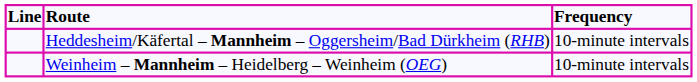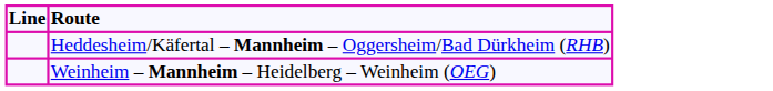 <table bgcolor="#DDDDFF cellpadding" = "6" cellspacing="2" style="text-align:left; margin-left:20px">
 <tr bgcolor="#F8F8FF">
 <th>Line</th>
 <th>Route</th>
-<th>Frequency</th>
 </tr>
 <tr bgcolor="#F8F8FF">
 <td></td>
 <td><a href='#'>Heddesheim</a>/Käfertal – <strong>Mannheim</strong> – <a href='#'>Oggersheim</a>/<a href='#'>Bad Dürkheim</a> (<em><a href='#'>RHB</a></em>)</td>
-<td>10-minute intervals</td>
 </tr>
 <tr bgcolor="#F8F8FF">
 <td></td>
 <td><a href='#'>Weinheim</a> – <strong>Mannheim</strong> – Heidelberg – Weinheim (<em><a href='#'>OEG</a></em>)</td>
-<td>10-minute intervals</td>
 </tr>
 </table>
